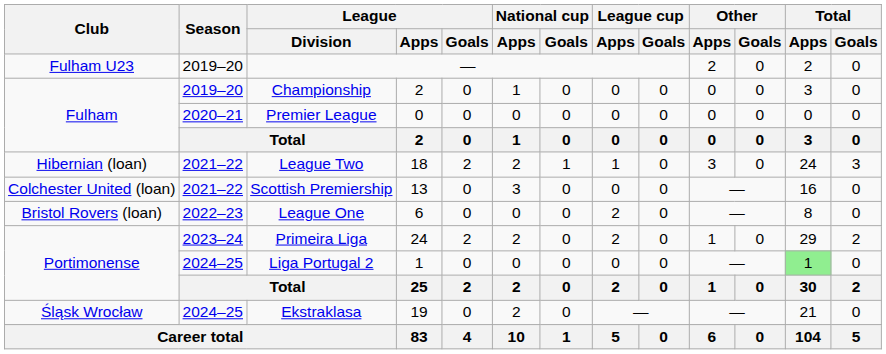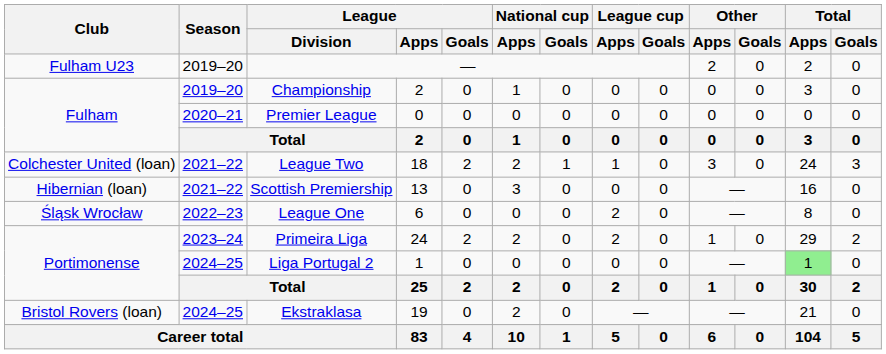 <table class="wikitable" style="text-align: center">
 <tr>
 <th rowspan="2">Club</th>
 <th rowspan="2">Season</th>
 <th colspan="3">League</th>
 <th colspan="2">National cup</th>
 <th colspan="2">League cup</th>
 <th colspan="2">Other</th>
 <th colspan="2">Total</th>
 </tr>
 <tr>
 <th>Division</th>
 <th>Apps</th>
 <th>Goals</th>
 <th>Apps</th>
 <th>Goals</th>
 <th>Apps</th>
 <th>Goals</th>
 <th>Apps</th>
 <th>Goals</th>
 <th>Apps</th>
 <th>Goals</th>
 </tr>
 <tr>
 <td><a href='#'>Fulham U23</a></td>
 <td>2019–20</td>
 <td colspan="7">—</td>
 <td>2</td>
 <td>0</td>
 <td>2</td>
 <td>0</td>
 </tr>
 <tr>
 <td rowspan="3" valign="center"><a href='#'>Fulham</a></td>
 <td><a href='#'>2019–20</a></td>
 <td><a href='#'>Championship</a></td>
 <td>2</td>
 <td>0</td>
 <td>1</td>
 <td>0</td>
 <td>0</td>
 <td>0</td>
 <td>0</td>
 <td>0</td>
 <td>3</td>
 <td>0</td>
 </tr>
 <tr>
 <td><a href='#'>2020–21</a></td>
 <td><a href='#'>Premier League</a></td>
 <td>0</td>
 <td>0</td>
 <td>0</td>
 <td>0</td>
 <td>0</td>
 <td>0</td>
 <td>0</td>
 <td>0</td>
 <td>0</td>
 <td>0</td>
 </tr>
 <tr>
 <th colspan=2>Total</th>
 <th>2</th>
 <th>0</th>
 <th>1</th>
 <th>0</th>
 <th>0</th>
 <th>0</th>
 <th>0</th>
 <th>0</th>
 <th>3</th>
 <th>0</th>
 </tr>
 <tr>
-<td><a href='#'>Hibernian</a> (loan)</td>
+<td><a href='#'>Colchester United</a> (loan)</td>
 <td><a href='#'>2021–22</a></td>
 <td><a href='#'>League Two</a></td>
 <td>18</td>
 <td>2</td>
 <td>2</td>
 <td>1</td>
 <td>1</td>
 <td>0</td>
 <td>3</td>
 <td>0</td>
 <td>24</td>
 <td>3</td>
 </tr>
 <tr>
-<td><a href='#'>Colchester United</a> (loan)</td>
+<td><a href='#'>Hibernian</a> (loan)</td>
 <td><a href='#'>2021–22</a></td>
 <td><a href='#'>Scottish Premiership</a></td>
 <td>13</td>
 <td>0</td>
 <td>3</td>
 <td>0</td>
 <td>0</td>
 <td>0</td>
 <td colspan="2">—</td>
 <td>16</td>
 <td>0</td>
 </tr>
 <tr>
-<td><a href='#'>Bristol Rovers</a> (loan)</td>
+<td><a href='#'>Śląsk Wrocław</a></td>
 <td><a href='#'>2022–23</a></td>
 <td><a href='#'>League One</a></td>
 <td>6</td>
 <td>0</td>
 <td>0</td>
 <td>0</td>
 <td>2</td>
 <td>0</td>
 <td colspan="2">—</td>
 <td>8</td>
 <td>0</td>
 </tr>
 <tr>
 <td rowspan="3" valign="center"><a href='#'>Portimonense</a></td>
 <td><a href='#'>2023–24</a></td>
 <td><a href='#'>Primeira Liga</a></td>
 <td>24</td>
 <td>2</td>
 <td>2</td>
 <td>0</td>
 <td>2</td>
 <td>0</td>
 <td>1</td>
 <td>0</td>
 <td>29</td>
 <td>2</td>
 </tr>
 <tr>
 <td><a href='#'>2024–25</a></td>
 <td><a href='#'>Liga Portugal 2</a></td>
 <td>1</td>
 <td>0</td>
 <td>0</td>
 <td>0</td>
 <td>0</td>
 <td>0</td>
 <td colspan="2">—</td>
 <td style="background: lightgreen;">1</td>
 <td>0</td>
 </tr>
 <tr>
 <th colspan=2>Total</th>
 <th>25</th>
 <th>2</th>
 <th>2</th>
 <th>0</th>
 <th>2</th>
 <th>0</th>
 <th>1</th>
 <th>0</th>
 <th>30</th>
 <th>2</th>
 </tr>
 <tr>
-<td><a href='#'>Śląsk Wrocław</a></td>
+<td><a href='#'>Bristol Rovers</a> (loan)</td>
 <td><a href='#'>2024–25</a></td>
 <td><a href='#'>Ekstraklasa</a></td>
 <td>19</td>
 <td>0</td>
 <td>2</td>
 <td>0</td>
 <td colspan="2">—</td>
 <td colspan="2">—</td>
 <td>21</td>
 <td>0</td>
 </tr>
 <tr>
 <th colspan="3">Career total</th>
 <th>83</th>
 <th>4</th>
 <th>10</th>
 <th>1</th>
 <th>5</th>
 <th>0</th>
 <th>6</th>
 <th>0</th>
 <th>104</th>
 <th>5</th>
 </tr>
 </table>
